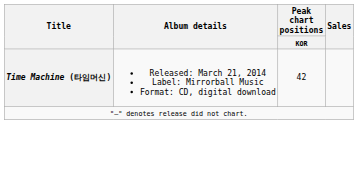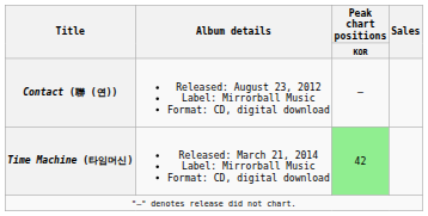 <table class="wikitable plainrowheaders" style="text-align:center;">
 <tr>
 <th rowspan="2" scope="col">Title</th>
 <th rowspan="2" scope="col">Album details</th>
 <th colspan="1" scope="col" style="width:5em;">Peak chart positions</th>
 <th rowspan="2" scope="col">Sales</th>
 </tr>
 <tr>
 <th><small>KOR</small><br></th>
 </tr>
 <tr>
+<th scope="row"><em>Contact</em> (聯 (연))</th>
+<td><br><ul><li>Released: August 23, 2012</li><li>Label: Mirrorball Music</li><li>Format: CD, digital download</li></ul></td>
+<td>—</td>
+<td></td>
+</tr>
+<tr>
 <th scope="row"><em>Time Machine</em> (타임머신)</th>
 <td><br><ul><li>Released: March 21, 2014</li><li>Label: Mirrorball Music</li><li>Format: CD, digital download</li></ul></td>
-<td>42</td>
+<td style="background: lightgreen;">42</td>
 <td></td>
 </tr>
 <tr>
 <td colspan="4"><small>"—" denotes release did not chart.</small></td>
 </tr>
 </table>
